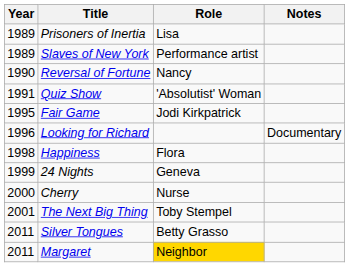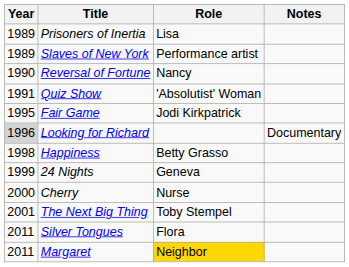 <table class="wikitable sortable">
 <tr>
 <th>Year</th>
 <th>Title</th>
 <th>Role</th>
 <th>Notes</th>
 </tr>
 <tr>
 <td>1989</td>
 <td><em>Prisoners of Inertia</em></td>
 <td>Lisa</td>
 <td></td>
 </tr>
 <tr>
 <td>1989</td>
 <td><em><a href='#'>Slaves of New York</a></em></td>
 <td>Performance artist</td>
 <td></td>
 </tr>
 <tr>
 <td>1990</td>
 <td><em><a href='#'>Reversal of Fortune</a></em></td>
 <td>Nancy</td>
 <td></td>
 </tr>
 <tr>
 <td>1991</td>
 <td><a href='#'><em>Quiz Show</em></a></td>
 <td>'Absolutist' Woman</td>
 <td></td>
 </tr>
 <tr>
 <td>1995</td>
 <td><a href='#'><em>Fair Game</em></a></td>
 <td>Jodi Kirkpatrick</td>
 <td></td>
 </tr>
 <tr>
-<td>1996</td>
+<td style="background: lightgrey;">1996</td>
 <td><em><a href='#'>Looking for Richard</a></em></td>
 <td></td>
 <td>Documentary</td>
 </tr>
 <tr>
 <td>1998</td>
 <td><a href='#'><em>Happiness</em></a></td>
-<td>Flora</td>
+<td>Betty Grasso</td>
 <td></td>
 </tr>
 <tr>
 <td>1999</td>
 <td><em>24 Nights</em></td>
 <td>Geneva</td>
 <td></td>
 </tr>
 <tr>
 <td>2000</td>
 <td><em>Cherry</em></td>
 <td>Nurse</td>
 <td></td>
 </tr>
 <tr>
 <td>2001</td>
 <td><a href='#'><em>The Next Big Thing</em></a></td>
 <td>Toby Stempel</td>
 <td></td>
 </tr>
 <tr>
 <td>2011</td>
 <td><em><a href='#'>Silver Tongues</a></em></td>
-<td>Betty Grasso</td>
+<td>Flora</td>
 <td></td>
 </tr>
 <tr>
 <td>2011</td>
 <td><a href='#'><em>Margaret</em></a></td>
 <td style="background: gold;">Neighbor</td>
 <td></td>
 </tr>
 </table>
